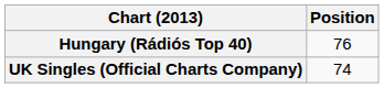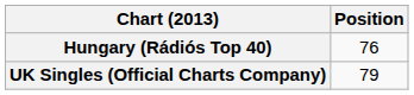 <table class="wikitable sortable plainrowheaders" style="text-align:center">
 <tr>
 <th scope="col">Chart (2013)</th>
 <th scope="col">Position</th>
 </tr>
 <tr>
 <th scope="row">Hungary (Rádiós Top 40)</th>
 <td align="center">76</td>
 </tr>
 <tr>
 <th scope="row">UK Singles (Official Charts Company)</th>
-<td align="center">74</td>
+<td align="center">79</td>
 </tr>
 </table>
